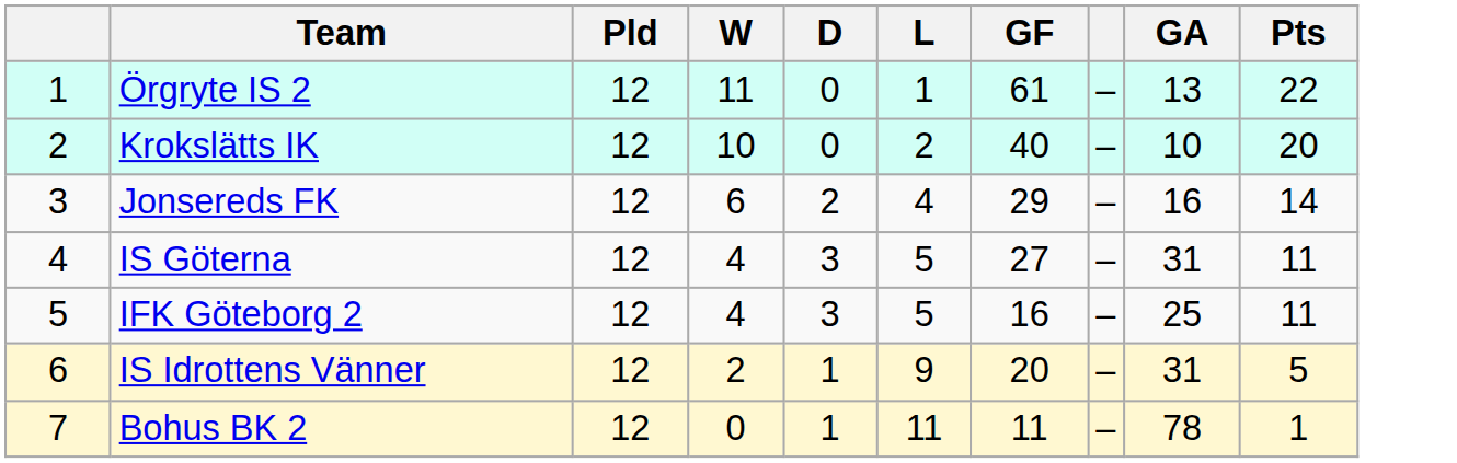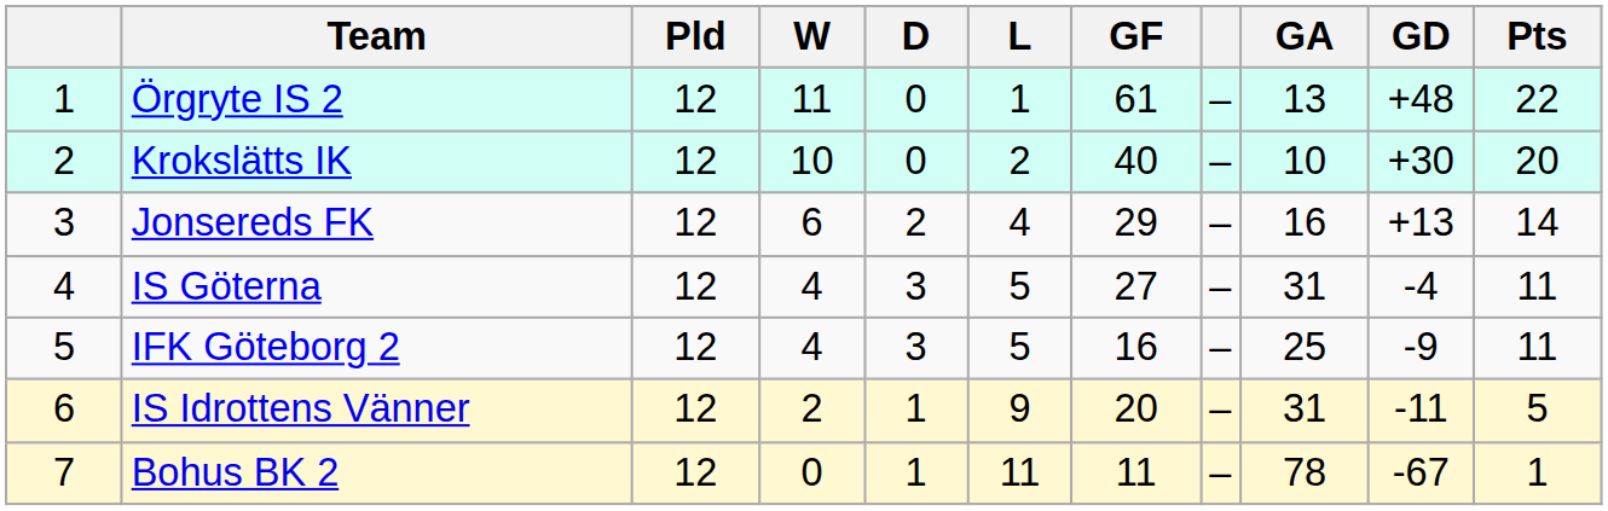 <table class="wikitable" style="text-align: center;">
 <tr>
 <th style="width: 40px;"></th>
 <th style="width: 200px;">Team</th>
 <th style="width: 45px;">Pld</th>
 <th style="width: 35px;">W</th>
 <th style="width: 35px;">D</th>
 <th style="width: 35px;">L</th>
 <th style="width: 45px;">GF</th>
 <th></th>
 <th style="width: 45px;">GA</th>
+<th style="width: 35px;">GD</th>
 <th style="width: 45px;">Pts</th>
 </tr>
 <tr style="background: #d1fff6">
 <td>1</td>
 <td style="text-align: left;"><a href='#'>Örgryte IS 2</a></td>
 <td>12</td>
 <td>11</td>
 <td>0</td>
 <td>1</td>
 <td>61</td>
 <td>–</td>
 <td>13</td>
+<td>+48</td>
 <td>22</td>
 </tr>
 <tr style="background: #d1fff6">
 <td>2</td>
 <td style="text-align: left;"><a href='#'>Krokslätts IK</a></td>
 <td>12</td>
 <td>10</td>
 <td>0</td>
 <td>2</td>
 <td>40</td>
 <td>–</td>
 <td>10</td>
+<td>+30</td>
 <td>20</td>
 </tr>
 <tr>
 <td>3</td>
 <td style="text-align: left;"><a href='#'>Jonsereds FK</a></td>
 <td>12</td>
 <td>6</td>
 <td>2</td>
 <td>4</td>
 <td>29</td>
 <td>–</td>
 <td>16</td>
+<td>+13</td>
 <td>14</td>
 </tr>
 <tr>
 <td>4</td>
 <td style="text-align: left;"><a href='#'>IS Göterna</a></td>
 <td>12</td>
 <td>4</td>
 <td>3</td>
 <td>5</td>
 <td>27</td>
 <td>–</td>
 <td>31</td>
+<td>-4</td>
 <td>11</td>
 </tr>
 <tr>
 <td>5</td>
 <td style="text-align: left;"><a href='#'>IFK Göteborg 2</a></td>
 <td>12</td>
 <td>4</td>
 <td>3</td>
 <td>5</td>
 <td>16</td>
 <td>–</td>
 <td>25</td>
+<td>-9</td>
 <td>11</td>
 </tr>
 <tr style="background: #fff8d1">
 <td>6</td>
 <td style="text-align: left;"><a href='#'>IS Idrottens Vänner</a></td>
 <td>12</td>
 <td>2</td>
 <td>1</td>
 <td>9</td>
 <td>20</td>
 <td>–</td>
 <td>31</td>
+<td>-11</td>
 <td>5</td>
 </tr>
 <tr style="background: #fff8d1">
 <td>7</td>
 <td style="text-align: left;"><a href='#'>Bohus BK 2</a></td>
 <td>12</td>
 <td>0</td>
 <td>1</td>
 <td>11</td>
 <td>11</td>
 <td>–</td>
 <td>78</td>
+<td>-67</td>
 <td>1</td>
 </tr>
 </table>
